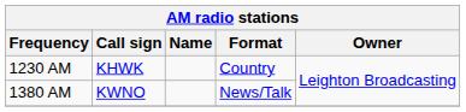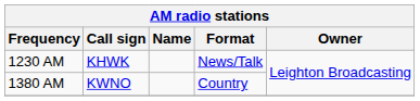 <table class="wikitable">
 <tr>
 <th align="center" colspan="5"><strong><a href='#'>AM radio</a> stations</strong></th>
 </tr>
 <tr>
 <th>Frequency</th>
 <th>Call sign</th>
 <th>Name</th>
 <th>Format</th>
 <th>Owner</th>
 </tr>
 <tr>
 <td>1230 AM</td>
 <td><a href='#'>KHWK</a></td>
 <td></td>
-<td><a href='#'>Country</a></td>
+<td><a href='#'>News/Talk</a></td>
 <td rowspan=2><a href='#'>Leighton Broadcasting</a></td>
 </tr>
 <tr>
 <td>1380 AM</td>
 <td><a href='#'>KWNO</a></td>
 <td></td>
-<td><a href='#'>News/Talk</a></td>
+<td><a href='#'>Country</a></td>
 </tr>
 <tr>
 </tr>
 </table>
